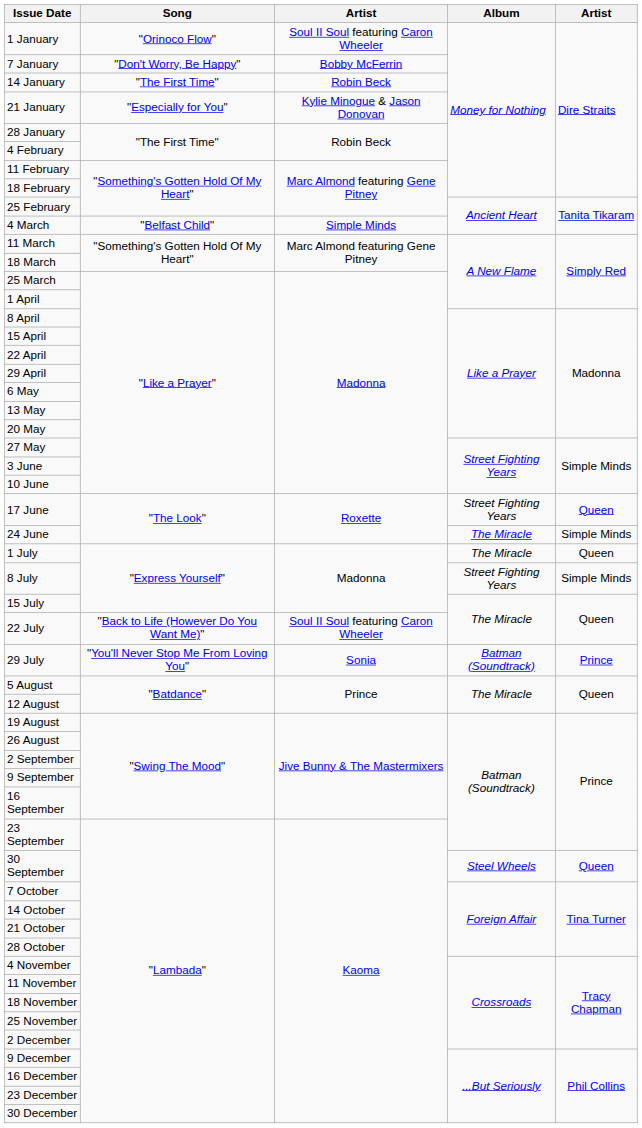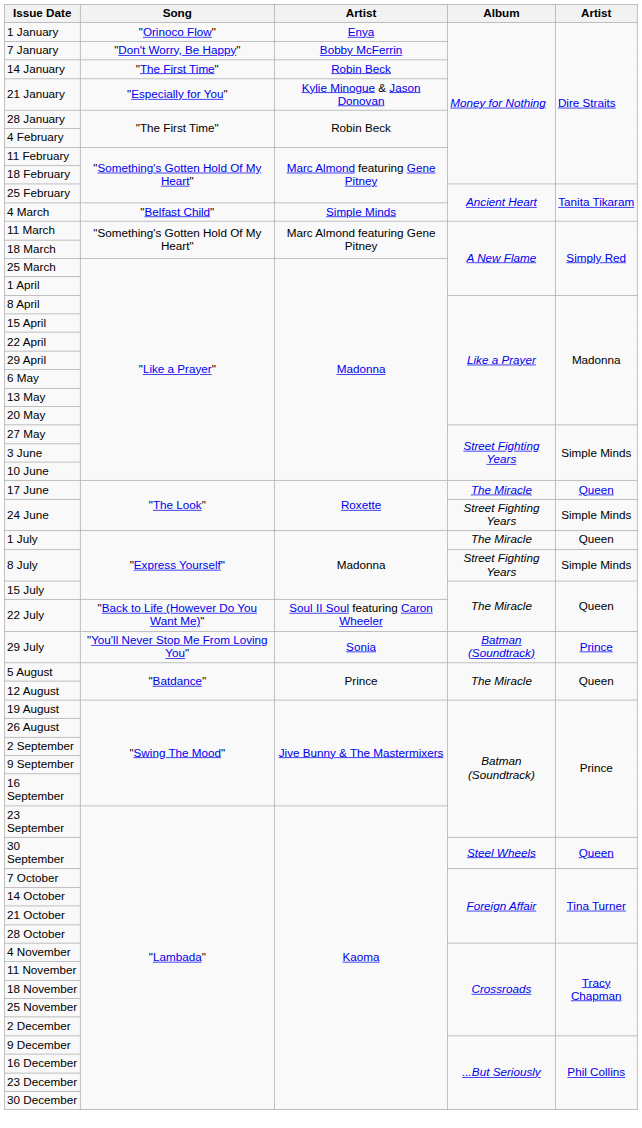 <table class="wikitable">
 <tr>
 <th>Issue Date</th>
 <th>Song</th>
 <th>Artist</th>
 <th>Album</th>
 <th>Artist</th>
 </tr>
 <tr>
 <td>1 January</td>
 <td align="center">"<a href='#'>Orinoco Flow</a>"</td>
-<td align="center"><a href='#'>Soul II Soul</a> featuring <a href='#'>Caron Wheeler</a></td>
+<td align="center"><a href='#'>Enya</a></td>
 <td rowspan="8"><em><a href='#'>Money for Nothing</a></em></td>
 <td rowspan="8"><a href='#'>Dire Straits</a></td>
 </tr>
 <tr>
 <td>7 January</td>
 <td align="center">"<a href='#'>Don't Worry, Be Happy</a>"</td>
 <td align="center"><a href='#'>Bobby McFerrin</a></td>
 </tr>
 <tr>
 <td>14 January</td>
 <td align="center">"<a href='#'>The First Time</a>"</td>
 <td align="center"><a href='#'>Robin Beck</a></td>
 </tr>
 <tr>
 <td>21 January</td>
 <td align="center">"<a href='#'>Especially for You</a>"</td>
 <td align="center"><a href='#'>Kylie Minogue</a> & <a href='#'>Jason Donovan</a></td>
 </tr>
 <tr>
 <td>28 January</td>
 <td rowspan="2" align="center">"The First Time"</td>
 <td rowspan="2" align="center">Robin Beck</td>
 </tr>
 <tr>
 <td>4 February</td>
 </tr>
 <tr>
 <td>11 February</td>
 <td rowspan="3" align="center">"<a href='#'>Something's Gotten Hold Of My Heart</a>"</td>
 <td rowspan="3" align="center"><a href='#'>Marc Almond</a> featuring <a href='#'>Gene Pitney</a></td>
 </tr>
 <tr>
 <td>18 February</td>
 </tr>
 <tr>
 <td>25 February</td>
 <td rowspan="2" align="center"><em><a href='#'>Ancient Heart</a></em></td>
 <td rowspan="2" align="center"><a href='#'>Tanita Tikaram</a></td>
 </tr>
 <tr>
 <td>4 March</td>
 <td align="center">"<a href='#'>Belfast Child</a>"</td>
 <td align="center"><a href='#'>Simple Minds</a></td>
 </tr>
 <tr>
 <td>11 March</td>
 <td rowspan="2" align="center">"Something's Gotten Hold Of My Heart"</td>
 <td rowspan="2" align="center">Marc Almond featuring Gene Pitney</td>
 <td rowspan="4" align="center"><em><a href='#'>A New Flame</a></em></td>
 <td rowspan="4" align="center"><a href='#'>Simply Red</a></td>
 </tr>
 <tr>
 <td>18 March</td>
 </tr>
 <tr>
 <td>25 March</td>
 <td rowspan="12" align="center">"<a href='#'>Like a Prayer</a>"</td>
 <td rowspan="12" align="center"><a href='#'>Madonna</a></td>
 </tr>
 <tr>
 <td>1 April</td>
 </tr>
 <tr>
 <td>8 April</td>
 <td rowspan="7" align="center"><em><a href='#'>Like a Prayer</a></em></td>
 <td rowspan="7" align="center">Madonna</td>
 </tr>
 <tr>
 <td>15 April</td>
 </tr>
 <tr>
 <td>22 April</td>
 </tr>
 <tr>
 <td>29 April</td>
 </tr>
 <tr>
 <td>6 May</td>
 </tr>
 <tr>
 <td>13 May</td>
 </tr>
 <tr>
 <td>20 May</td>
 </tr>
 <tr>
 <td>27 May</td>
 <td rowspan="3" align="center"><em><a href='#'>Street Fighting Years</a></em></td>
 <td rowspan="3" align="center">Simple Minds</td>
 </tr>
 <tr>
 <td>3 June</td>
 </tr>
 <tr>
 <td>10 June</td>
 </tr>
 <tr>
 <td>17 June</td>
 <td rowspan="2" align="center">"<a href='#'>The Look</a>"</td>
 <td rowspan="2" align="center"><a href='#'>Roxette</a></td>
-<td align="center"><em>Street Fighting Years</em></td>
+<td align="center"><em><a href='#'>The Miracle</a></em></td>
 <td align="center"><a href='#'>Queen</a></td>
 </tr>
 <tr>
 <td>24 June</td>
-<td align="center"><em><a href='#'>The Miracle</a></em></td>
+<td align="center"><em>Street Fighting Years</em></td>
 <td align="center">Simple Minds</td>
 </tr>
 <tr>
 <td>1 July</td>
 <td rowspan="3" align="center">"<a href='#'>Express Yourself</a>"</td>
 <td rowspan="3" align="center">Madonna</td>
 <td align="center"><em>The Miracle</em></td>
 <td align="center">Queen</td>
 </tr>
 <tr>
 <td>8 July</td>
 <td align="center"><em>Street Fighting Years</em></td>
 <td align="center">Simple Minds</td>
 </tr>
 <tr>
 <td>15 July</td>
 <td rowspan="2" align="center"><em>The Miracle</em></td>
 <td rowspan="2" align="center">Queen</td>
 </tr>
 <tr>
 <td>22 July</td>
 <td align="center">"<a href='#'>Back to Life (However Do You Want Me)</a>"</td>
 <td align="center"><a href='#'>Soul II Soul</a> featuring <a href='#'>Caron Wheeler</a></td>
 </tr>
 <tr>
 <td>29 July</td>
 <td align="center">"<a href='#'>You'll Never Stop Me From Loving You</a>"</td>
 <td align="center"><a href='#'>Sonia</a></td>
 <td align="center"><em><a href='#'>Batman (Soundtrack)</a></em></td>
 <td align="center"><a href='#'>Prince</a></td>
 </tr>
 <tr>
 <td>5 August</td>
 <td rowspan="2" align="center">"<a href='#'>Batdance</a>"</td>
 <td rowspan="2" align="center">Prince</td>
 <td rowspan="2" align="center"><em>The Miracle</em></td>
 <td rowspan="2" align="center">Queen</td>
 </tr>
 <tr>
 <td>12 August</td>
 </tr>
 <tr>
 <td>19 August</td>
 <td rowspan="5" align="center">"<a href='#'>Swing The Mood</a>"</td>
 <td rowspan="5" align="center"><a href='#'>Jive Bunny & The Mastermixers</a></td>
 <td rowspan="6" align="center"><em>Batman (Soundtrack)</em></td>
 <td rowspan="6" align="center">Prince</td>
 </tr>
 <tr>
 <td>26 August</td>
 </tr>
 <tr>
 <td>2 September</td>
 </tr>
 <tr>
 <td>9 September</td>
 </tr>
 <tr>
 <td>16 September</td>
 </tr>
 <tr>
 <td>23 September</td>
 <td rowspan="15" align="center">"<a href='#'>Lambada</a>"</td>
 <td rowspan="15" align="center"><a href='#'>Kaoma</a></td>
 </tr>
 <tr>
 <td>30 September</td>
 <td align="center"><em><a href='#'>Steel Wheels</a></em></td>
 <td align="center"><a href='#'>Queen</a></td>
 </tr>
 <tr>
 <td>7 October</td>
 <td rowspan="4" align="center"><em><a href='#'>Foreign Affair</a></em></td>
 <td rowspan="4" align="center"><a href='#'>Tina Turner</a></td>
 </tr>
 <tr>
 <td>14 October</td>
 </tr>
 <tr>
 <td>21 October</td>
 </tr>
 <tr>
 <td>28 October</td>
 </tr>
 <tr>
 <td>4 November</td>
 <td rowspan="5" align="center"><em><a href='#'>Crossroads</a></em></td>
 <td rowspan="5" align="center"><a href='#'>Tracy Chapman</a></td>
 </tr>
 <tr>
 <td>11 November</td>
 </tr>
 <tr>
 <td>18 November</td>
 </tr>
 <tr>
 <td>25 November</td>
 </tr>
 <tr>
 <td>2 December</td>
 </tr>
 <tr>
 <td>9 December</td>
 <td rowspan="4" align="center"><em><a href='#'>...But Seriously</a></em></td>
 <td rowspan="4" align="center"><a href='#'>Phil Collins</a></td>
 </tr>
 <tr>
 <td>16 December</td>
 </tr>
 <tr>
 <td>23 December</td>
 </tr>
 <tr>
 <td>30 December</td>
 </tr>
 </table>
